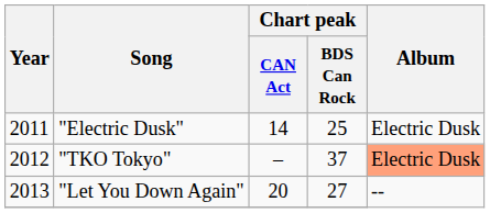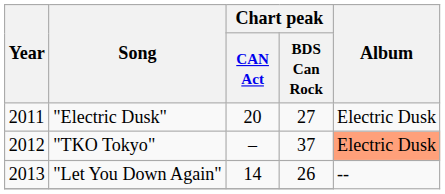 <table class="wikitable">
 <tr>
 <th rowspan="2">Year</th>
 <th rowspan="2">Song</th>
 <th colspan="2">Chart peak</th>
 <th rowspan="2">Album</th>
 </tr>
 <tr>
 <th width="40"><small><a href='#'>CAN<br>Act</a></small><br></th>
 <th width="40"><small> BDS<br> Can Rock</small></th>
 </tr>
 <tr>
 <td rowspan="1">2011</td>
 <td>"Electric Dusk"</td>
-<td align="center">14</td>
-<td align="center">25</td>
+<td align="center">20</td>
+<td align="center">27</td>
 <td rowspan="1">Electric Dusk</td>
 </tr>
 <tr>
 <td rowspan="1">2012</td>
 <td>"TKO Tokyo"</td>
 <td align="center">–</td>
 <td align="center">37</td>
 <td rowspan="1" style="background: lightsalmon;">Electric Dusk</td>
 </tr>
 <tr>
 <td rowspan="1">2013</td>
 <td>"Let You Down Again"</td>
-<td align="center">20</td>
-<td align="center">27</td>
+<td align="center">14</td>
+<td align="center">26</td>
 <td rowspan="3">--</td>
 </tr>
 <tr>
 </tr>
 </table>
